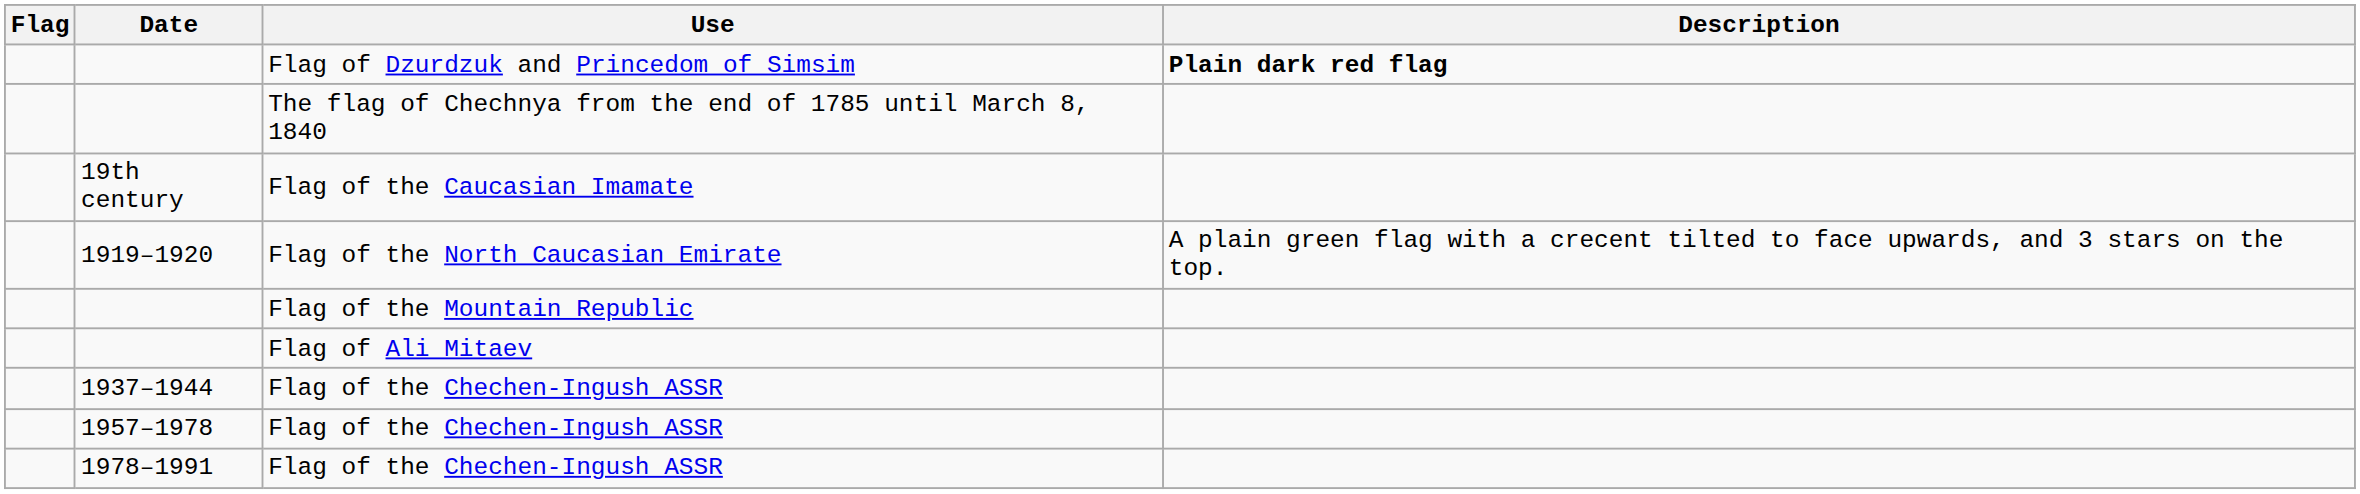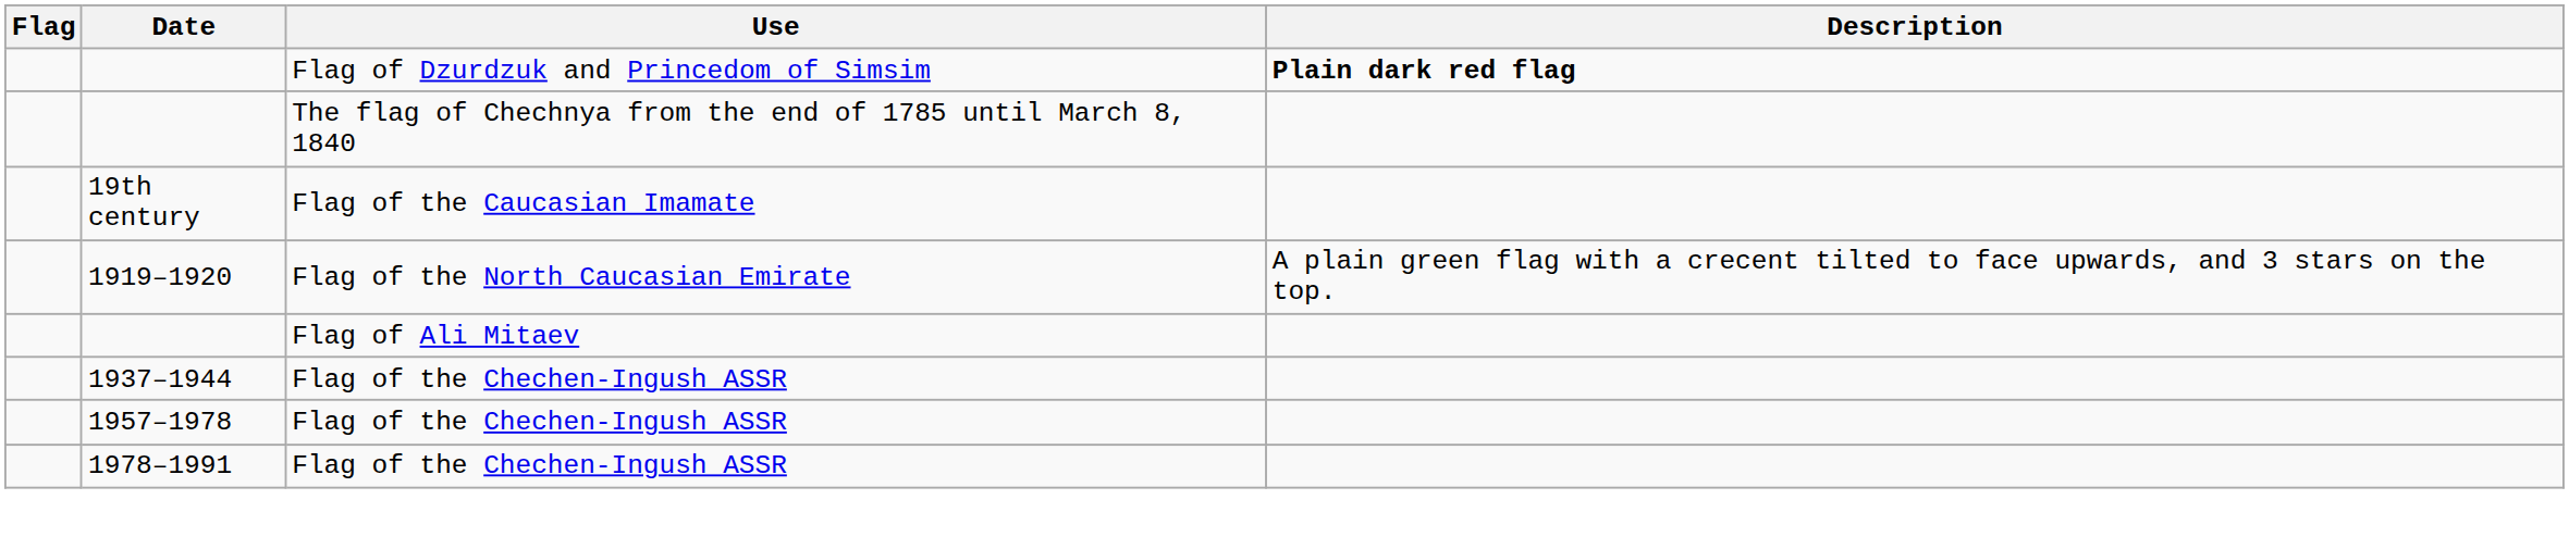 <table class="wikitable">
 <tr>
 <th>Flag</th>
 <th>Date</th>
 <th>Use</th>
 <th>Description</th>
 </tr>
 <tr>
 <td></td>
 <td></td>
 <td>Flag of <a href='#'>Dzurdzuk</a> and <a href='#'>Princedom of Simsim</a></td>
 <td><strong>Plain dark red flag</strong></td>
 </tr>
 <tr>
 <td></td>
 <td></td>
 <td>The flag of Chechnya from the end of 1785 until March 8, 1840</td>
 <td></td>
 </tr>
 <tr>
 <td></td>
 <td>19th century</td>
 <td>Flag of the <a href='#'>Caucasian Imamate</a></td>
 <td></td>
 </tr>
 <tr>
 <td></td>
 <td>1919–1920</td>
 <td>Flag of the <a href='#'>North Caucasian Emirate</a></td>
 <td>A plain green flag with a crecent tilted to face upwards, and 3 stars on the top.</td>
 </tr>
 <tr>
 <td></td>
 <td></td>
-<td>Flag of the <a href='#'>Mountain Republic</a></td>
-<td></td>
-</tr>
-<tr>
-<td></td>
-<td></td>
 <td>Flag of <a href='#'>Ali Mitaev</a></td>
 <td></td>
 </tr>
 <tr>
 <td></td>
 <td>1937–1944</td>
 <td>Flag of the <a href='#'>Chechen-Ingush ASSR</a></td>
 <td></td>
 </tr>
 <tr>
 <td></td>
 <td>1957–1978</td>
 <td>Flag of the <a href='#'>Chechen-Ingush ASSR</a></td>
 <td></td>
 </tr>
 <tr>
 <td></td>
 <td>1978–1991</td>
 <td>Flag of the <a href='#'>Chechen-Ingush ASSR</a></td>
 <td></td>
 </tr>
 </table>
